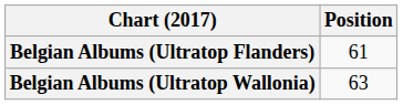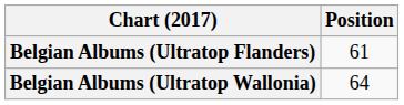 <table class="wikitable sortable plainrowheaders" style="text-align:center">
 <tr>
 <th scope="col">Chart (2017)</th>
 <th scope="col">Position</th>
 </tr>
 <tr>
 <th scope="row">Belgian Albums (Ultratop Flanders)</th>
 <td>61</td>
 </tr>
 <tr>
 <th scope="row">Belgian Albums (Ultratop Wallonia)</th>
-<td>63</td>
+<td>64</td>
 </tr>
 </table>
